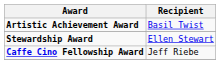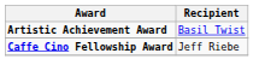 <table class="wikitable">
 <tr>
 <th>Award</th>
 <th>Recipient</th>
 </tr>
 <tr>
 <td><strong>Artistic Achievement Award</strong></td>
 <td><a href='#'>Basil Twist</a></td>
 </tr>
 <tr>
 </tr>
 <tr>
-<td><strong>Stewardship Award</strong></td>
-<td><a href='#'>Ellen Stewart</a></td>
-</tr>
-<tr>
 <td><strong><a href='#'>Caffe Cino</a> Fellowship Award</strong></td>
 <td>Jeff Riebe</td>
 </tr>
 <tr>
 </tr>
 </table>
